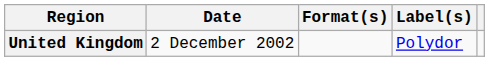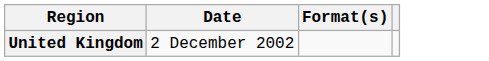 <table class="wikitable plainrowheaders">
 <tr>
 <th scope="col">Region</th>
 <th scope="col">Date</th>
 <th scope="col">Format(s)</th>
-<th scope="col">Label(s)</th>
 <th scope="col"></th>
 </tr>
 <tr>
 <th scope="row">United Kingdom</th>
 <td>2 December 2002</td>
 <td></td>
-<td><a href='#'>Polydor</a></td>
 <td></td>
 </tr>
 </table>
